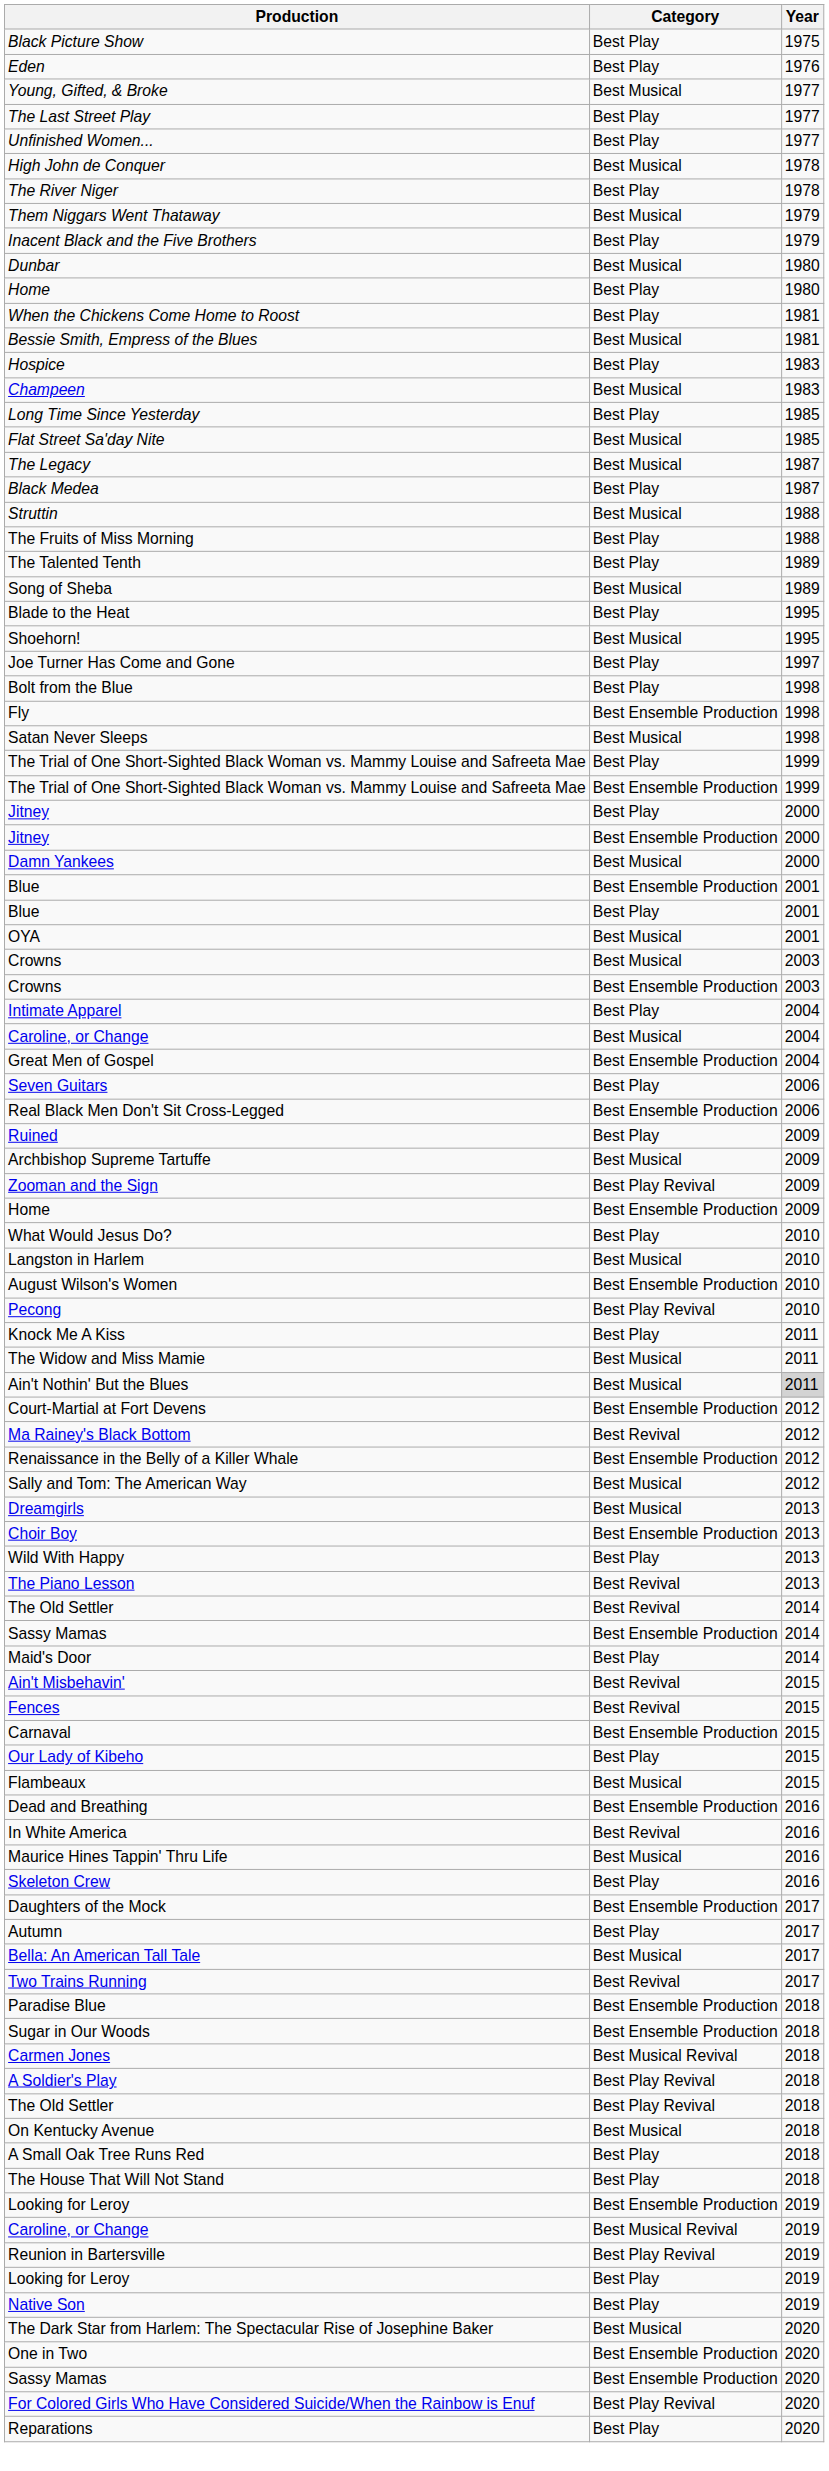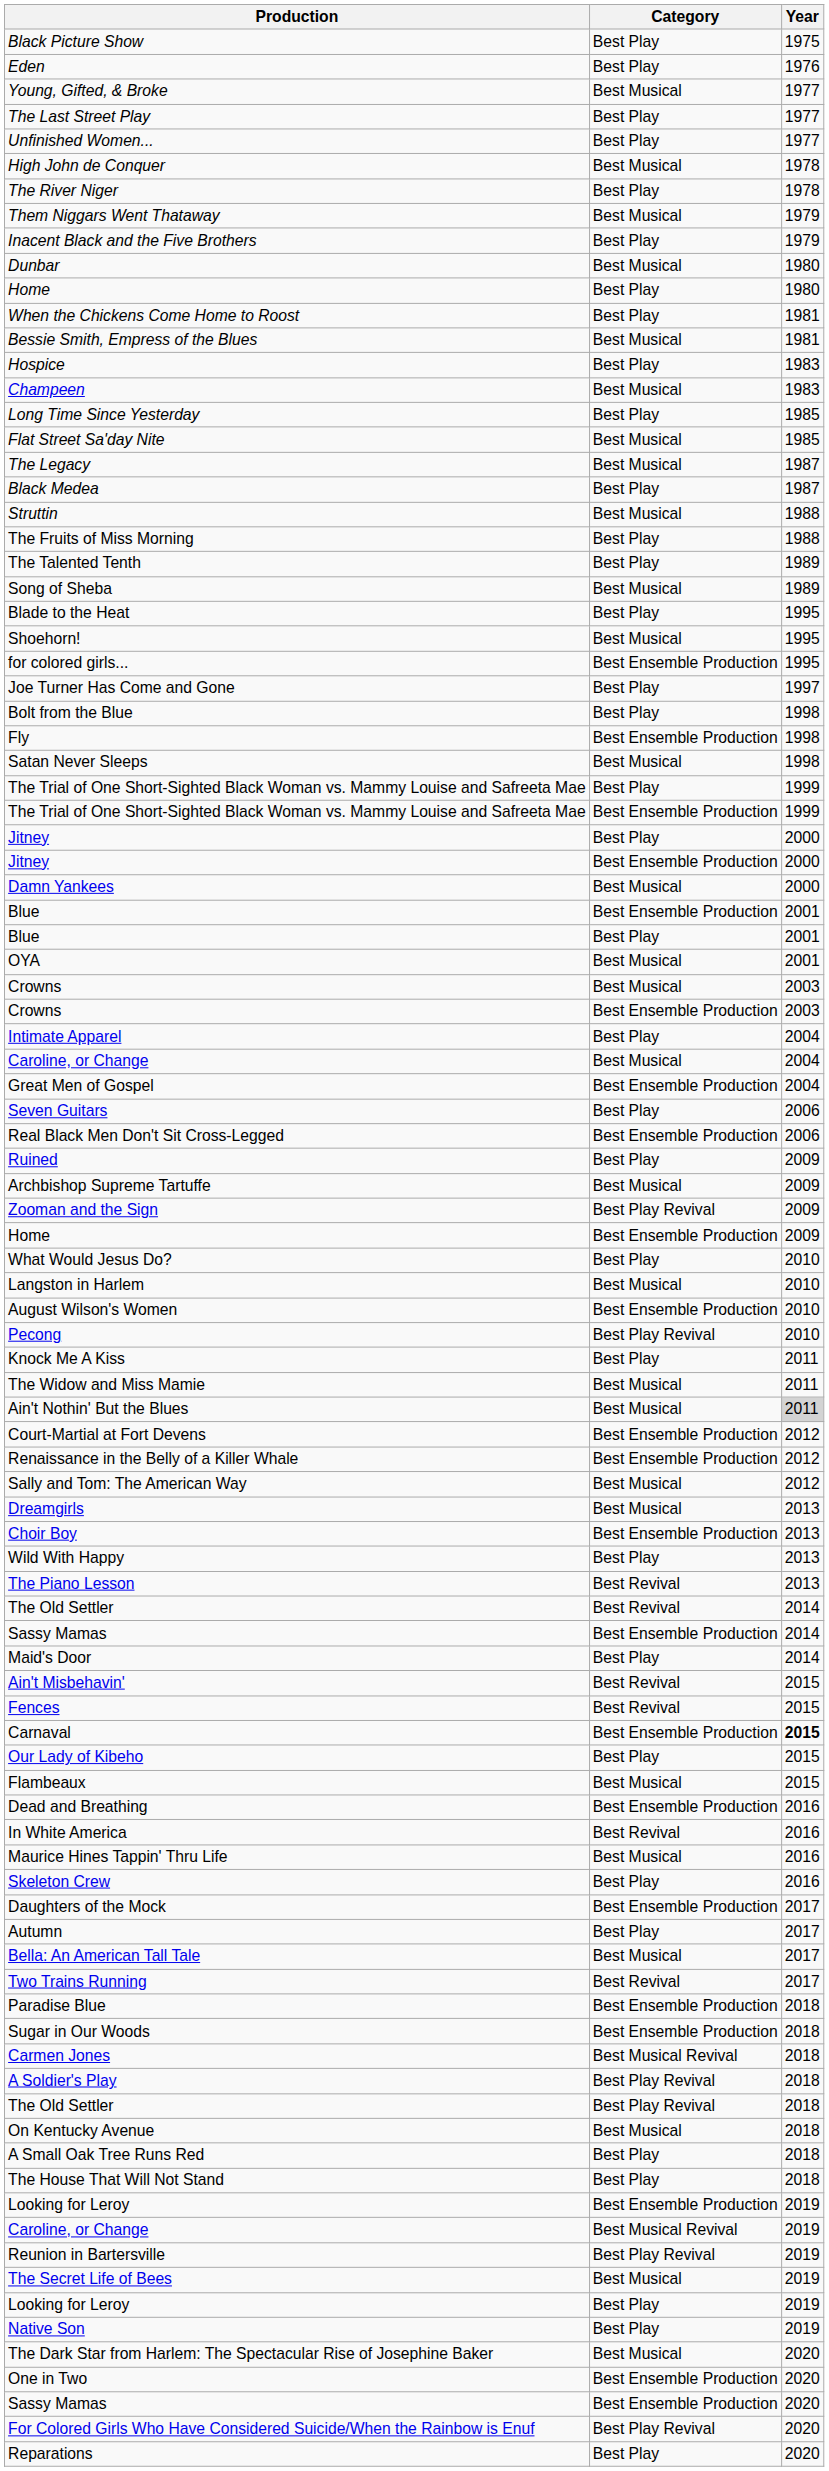 <table class="wikitable sortable mw-collapsible">
 <tr>
 <th>Production</th>
 <th>Category</th>
 <th>Year</th>
 </tr>
 <tr>
 <td><em>Black Picture Show</em></td>
 <td>Best Play</td>
 <td>1975</td>
 </tr>
 <tr>
 <td><em>Eden</em></td>
 <td>Best Play</td>
 <td>1976</td>
 </tr>
 <tr>
 <td><em>Young, Gifted, & Broke</em></td>
 <td>Best Musical</td>
 <td>1977</td>
 </tr>
 <tr>
 <td><em>The Last Street Play</em></td>
 <td>Best Play</td>
 <td>1977</td>
 </tr>
 <tr>
 <td><em>Unfinished Women...</em></td>
 <td>Best Play</td>
 <td>1977</td>
 </tr>
 <tr>
 <td><em>High John de Conquer</em></td>
 <td>Best Musical</td>
 <td>1978</td>
 </tr>
 <tr>
 <td><em>The River Niger</em></td>
 <td>Best Play</td>
 <td>1978</td>
 </tr>
 <tr>
 <td><em>Them Niggars Went Thataway</em></td>
 <td>Best Musical</td>
 <td>1979</td>
 </tr>
 <tr>
 <td><em>Inacent Black and the Five Brothers</em></td>
 <td>Best Play</td>
 <td>1979</td>
 </tr>
 <tr>
 <td><em>Dunbar</em></td>
 <td>Best Musical</td>
 <td>1980</td>
 </tr>
 <tr>
 <td><em>Home</em></td>
 <td>Best Play</td>
 <td>1980</td>
 </tr>
 <tr>
 <td><em>When the Chickens Come Home to Roost</em></td>
 <td>Best Play</td>
 <td>1981</td>
 </tr>
 <tr>
 <td><em>Bessie Smith, Empress of the Blues</em></td>
 <td>Best Musical</td>
 <td>1981</td>
 </tr>
 <tr>
 <td><em>Hospice</em></td>
 <td>Best Play</td>
 <td>1983</td>
 </tr>
 <tr>
 <td><em><a href='#'>Champeen</a></em></td>
 <td>Best Musical</td>
 <td>1983</td>
 </tr>
 <tr>
 <td><em>Long Time Since Yesterday</em></td>
 <td>Best Play</td>
 <td>1985</td>
 </tr>
 <tr>
 <td><em>Flat Street Sa'day Nite</em></td>
 <td>Best Musical</td>
 <td>1985</td>
 </tr>
 <tr>
 <td><em>The Legacy</em></td>
 <td>Best Musical</td>
 <td>1987</td>
 </tr>
 <tr>
 <td><em>Black Medea</em></td>
 <td>Best Play</td>
 <td>1987</td>
 </tr>
 <tr>
 <td><em>Struttin<strong></td>
 <td>Best Musical</td>
 <td>1988</td>
 </tr>
 <tr>
 <td></em>The Fruits of Miss Morning<em></td>
 <td>Best Play</td>
 <td>1988</td>
 </tr>
 <tr>
 <td></em>The Talented Tenth<em></td>
 <td>Best Play</td>
 <td>1989</td>
 </tr>
 <tr>
 <td></em>Song of Sheba<em></td>
 <td>Best Musical</td>
 <td>1989</td>
 </tr>
 <tr>
 <td></em>Blade to the Heat<em></td>
 <td>Best Play</td>
 <td>1995</td>
 </tr>
 <tr>
 <td></em>Shoehorn!<em></td>
 <td>Best Musical</td>
+<td>1995</td>
+</tr>
+<tr>
+<td></em>for colored girls...<em></td>
+<td>Best Ensemble Production</td>
 <td>1995</td>
 </tr>
 <tr>
 <td></em>Joe Turner Has Come and Gone<em></td>
 <td>Best Play</td>
 <td>1997</td>
 </tr>
 <tr>
 <td></em>Bolt from the Blue<em></td>
 <td>Best Play</td>
 <td>1998</td>
 </tr>
 <tr>
 <td></em>Fly<em></td>
 <td>Best Ensemble Production</td>
 <td>1998</td>
 </tr>
 <tr>
 <td></em>Satan Never Sleeps<em></td>
 <td>Best Musical</td>
 <td>1998</td>
 </tr>
 <tr>
 <td></em>The Trial of One Short-Sighted Black Woman vs. Mammy Louise and Safreeta Mae<em></td>
 <td>Best Play</td>
 <td>1999</td>
 </tr>
 <tr>
 <td></em>The Trial of One Short-Sighted Black Woman vs. Mammy Louise and Safreeta Mae<em></td>
 <td>Best Ensemble Production</td>
 <td>1999</td>
 </tr>
 <tr>
 <td></em><a href='#'>Jitney</a><em></td>
 <td>Best Play</td>
 <td>2000</td>
 </tr>
 <tr>
 <td></em><a href='#'>Jitney</a><em></td>
 <td>Best Ensemble Production</td>
 <td>2000</td>
 </tr>
 <tr>
 <td></em><a href='#'>Damn Yankees</a><em></td>
 <td>Best Musical</td>
 <td>2000</td>
 </tr>
 <tr>
 <td></em>Blue<em></td>
 <td>Best Ensemble Production</td>
 <td>2001</td>
 </tr>
 <tr>
 <td></em>Blue<em></td>
 <td>Best Play</td>
 <td>2001</td>
 </tr>
 <tr>
 <td></em>OYA<em></td>
 <td>Best Musical</td>
 <td>2001</td>
 </tr>
 <tr>
 <td></em>Crowns<em></td>
 <td>Best Musical</td>
 <td>2003</td>
 </tr>
 <tr>
 <td></em>Crowns<em></td>
 <td>Best Ensemble Production</td>
 <td>2003</td>
 </tr>
 <tr>
 <td></em><a href='#'>Intimate Apparel</a><em></td>
 <td>Best Play</td>
 <td>2004</td>
 </tr>
 <tr>
 <td></em><a href='#'>Caroline, or Change</a><em></td>
 <td>Best Musical</td>
 <td>2004</td>
 </tr>
 <tr>
 <td></em>Great Men of Gospel<em></td>
 <td>Best Ensemble Production</td>
 <td>2004</td>
 </tr>
 <tr>
 <td></em><a href='#'>Seven Guitars</a><em></td>
 <td>Best Play</td>
 <td>2006</td>
 </tr>
 <tr>
 <td></em>Real Black Men Don't Sit Cross-Legged<em></td>
 <td>Best Ensemble Production</td>
 <td>2006</td>
 </tr>
 <tr>
 <td></em><a href='#'>Ruined</a><em></td>
 <td>Best Play</td>
 <td>2009</td>
 </tr>
 <tr>
 <td></em>Archbishop Supreme Tartuffe<em></td>
 <td>Best Musical</td>
 <td>2009</td>
 </tr>
 <tr>
 <td></em><a href='#'>Zooman and the Sign</a><em></td>
 <td>Best Play Revival</td>
 <td>2009</td>
 </tr>
 <tr>
 <td></em>Home<em></td>
 <td>Best Ensemble Production</td>
 <td>2009</td>
 </tr>
 <tr>
 <td></em>What Would Jesus Do?<em></td>
 <td>Best Play</td>
 <td>2010</td>
 </tr>
 <tr>
 <td></em>Langston in Harlem<em></td>
 <td>Best Musical</td>
 <td>2010</td>
 </tr>
 <tr>
 <td></em>August Wilson's Women<em></td>
 <td>Best Ensemble Production</td>
 <td>2010</td>
 </tr>
 <tr>
 <td></em><a href='#'>Pecong</a><em></td>
 <td>Best Play Revival</td>
 <td>2010</td>
 </tr>
 <tr>
 <td></em>Knock Me A Kiss<em></td>
 <td>Best Play</td>
 <td>2011</td>
 </tr>
 <tr>
 <td></em>The Widow and Miss Mamie<em></td>
 <td>Best Musical</td>
 <td>2011</td>
 </tr>
 <tr>
 <td></em>Ain't Nothin' But the Blues<em></td>
 <td>Best Musical</td>
 <td style="background: lightgrey;">2011</td>
 </tr>
 <tr>
 <td></em>Court-Martial at Fort Devens<em></td>
 <td>Best Ensemble Production</td>
 <td>2012</td>
 </tr>
 <tr>
-<td></em><a href='#'>Ma Rainey's Black Bottom</a><em></td>
-<td>Best Revival</td>
-<td>2012</td>
-</tr>
-<tr>
 <td></em>Renaissance in the Belly of a Killer Whale<em></td>
 <td>Best Ensemble Production</td>
 <td>2012</td>
 </tr>
 <tr>
 <td></em>Sally and Tom: The American Way<em></td>
 <td>Best Musical</td>
 <td>2012</td>
 </tr>
 <tr>
 <td></em><a href='#'>Dreamgirls</a><em></td>
 <td>Best Musical</td>
 <td>2013</td>
 </tr>
 <tr>
 <td></em><a href='#'>Choir Boy</a><em></td>
 <td>Best Ensemble Production</td>
 <td>2013</td>
 </tr>
 <tr>
 <td></em>Wild With Happy<em></td>
 <td>Best Play</td>
 <td>2013</td>
 </tr>
 <tr>
 <td></em><a href='#'>The Piano Lesson</a><em></td>
 <td>Best Revival</td>
 <td>2013</td>
 </tr>
 <tr>
 <td></em>The Old Settler<em></td>
 <td>Best Revival</td>
 <td>2014</td>
 </tr>
 <tr>
 <td></em>Sassy Mamas<em></td>
 <td>Best Ensemble Production</td>
 <td>2014</td>
 </tr>
 <tr>
 <td></em>Maid's Door<em></td>
 <td>Best Play</td>
 <td>2014</td>
 </tr>
 <tr>
 <td></em><a href='#'>Ain't Misbehavin'</a><em></td>
 <td>Best Revival</td>
 <td>2015</td>
 </tr>
 <tr>
 <td></em><a href='#'>Fences</a><em></td>
 <td>Best Revival</td>
 <td>2015</td>
 </tr>
 <tr>
 <td></em>Carnaval<em></td>
 <td>Best Ensemble Production</td>
-<td>2015</td>
+<td><strong>2015</strong></td>
 </tr>
 <tr>
 <td></em><a href='#'>Our Lady of Kibeho</a><em></td>
 <td>Best Play</td>
 <td>2015</td>
 </tr>
 <tr>
 <td></em>Flambeaux<em></td>
 <td>Best Musical</td>
 <td>2015</td>
 </tr>
 <tr>
 <td></em>Dead and Breathing<em></td>
 <td>Best Ensemble Production</td>
 <td>2016</td>
 </tr>
 <tr>
 <td></em>In White America<em></td>
 <td>Best Revival</td>
 <td>2016</td>
 </tr>
 <tr>
 <td></em>Maurice Hines Tappin' Thru Life<em></td>
 <td>Best Musical</td>
 <td>2016</td>
 </tr>
 <tr>
 <td></em><a href='#'>Skeleton Crew</a><em></td>
 <td>Best Play</td>
 <td>2016</td>
 </tr>
 <tr>
 <td></em>Daughters of the Mock<em></td>
 <td>Best Ensemble Production</td>
 <td>2017</td>
 </tr>
 <tr>
 <td></em>Autumn<em></td>
 <td>Best Play</td>
 <td>2017</td>
 </tr>
 <tr>
 <td></em><a href='#'>Bella: An American Tall Tale</a><em></td>
 <td>Best Musical</td>
 <td>2017</td>
 </tr>
 <tr>
 <td></em><a href='#'>Two Trains Running</a><em></td>
 <td>Best Revival</td>
 <td>2017</td>
 </tr>
 <tr>
 <td></em>Paradise Blue<em></td>
 <td>Best Ensemble Production</td>
 <td>2018</td>
 </tr>
 <tr>
 <td></em>Sugar in Our Woods<em></td>
 <td>Best Ensemble Production</td>
 <td>2018</td>
 </tr>
 <tr>
 <td></em><a href='#'>Carmen Jones</a><em></td>
 <td>Best Musical Revival</td>
 <td>2018</td>
 </tr>
 <tr>
 <td></em><a href='#'>A Soldier's Play</a><em></td>
 <td>Best Play Revival</td>
 <td>2018</td>
 </tr>
 <tr>
 <td></em>The Old Settler<em></td>
 <td>Best Play Revival</td>
 <td>2018</td>
 </tr>
 <tr>
 <td></em>On Kentucky Avenue<em></td>
 <td>Best Musical</td>
 <td>2018</td>
 </tr>
 <tr>
 <td></em>A Small Oak Tree Runs Red<em></td>
 <td>Best Play</td>
 <td>2018</td>
 </tr>
 <tr>
 <td></em>The House That Will Not Stand<em></td>
 <td>Best Play</td>
 <td>2018</td>
 </tr>
 <tr>
 <td></em>Looking for Leroy<em></td>
 <td>Best Ensemble Production</td>
 <td>2019</td>
 </tr>
 <tr>
 <td></em><a href='#'>Caroline, or Change</a><em></td>
 <td>Best Musical Revival</td>
 <td>2019</td>
 </tr>
 <tr>
 <td></em>Reunion in Bartersville<em></td>
 <td>Best Play Revival</td>
 <td>2019</td>
 </tr>
 <tr>
+<td></em><a href='#'>The Secret Life of Bees</a><em></td>
+<td>Best Musical</td>
+<td>2019</td>
+</tr>
+<tr>
 <td></em>Looking for Leroy<em></td>
 <td>Best Play</td>
 <td>2019</td>
 </tr>
 <tr>
 <td></em><a href='#'>Native Son</a><em></td>
 <td>Best Play</td>
 <td>2019</td>
 </tr>
 <tr>
 <td></em>The Dark Star from Harlem: The Spectacular Rise of Josephine Baker<em></td>
 <td>Best Musical</td>
 <td>2020</td>
 </tr>
 <tr>
 <td></em>One in Two<em></td>
 <td>Best Ensemble Production</td>
 <td>2020</td>
 </tr>
 <tr>
 <td></em>Sassy Mamas<em></td>
 <td>Best Ensemble Production</td>
 <td>2020</td>
 </tr>
 <tr>
 <td></em><a href='#'>For Colored Girls Who Have Considered Suicide/When the Rainbow is Enuf</a><em></td>
 <td>Best Play Revival</td>
 <td>2020</td>
 </tr>
 <tr>
 <td></em>Reparations<em></td>
 <td>Best Play</td>
 <td>2020</td>
 </tr>
 </table>
